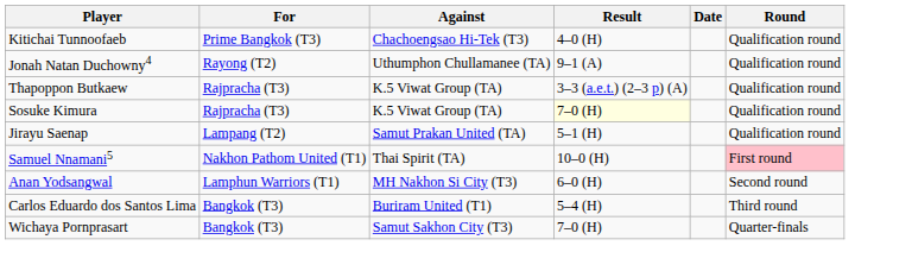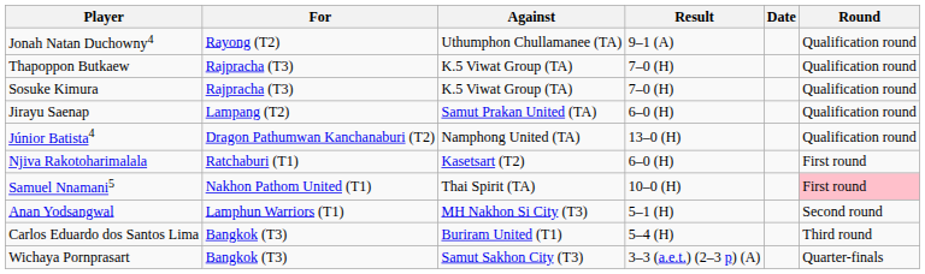 <table class="wikitable sortable">
 <tr>
 <th>Player</th>
 <th>For</th>
 <th>Against</th>
 <th align=center>Result</th>
 <th>Date</th>
 <th>Round</th>
-</tr>
-<tr>
-<td> Kitichai Tunnoofaeb</td>
-<td><a href='#'>Prime Bangkok</a> (T3)</td>
-<td><a href='#'>Chachoengsao Hi-Tek</a> (T3)</td>
-<td>4–0 (H)</td>
-<td></td>
-<td>Qualification round</td>
 </tr>
 <tr>
 <td> Jonah Natan Duchowny<sup>4</sup></td>
 <td><a href='#'>Rayong</a> (T2)</td>
 <td>Uthumphon Chullamanee (TA)</td>
 <td>9–1 (A)</td>
 <td></td>
 <td>Qualification round</td>
 </tr>
 <tr>
 <td> Thapoppon Butkaew</td>
 <td><a href='#'>Rajpracha</a> (T3)</td>
 <td>K.5 Viwat Group (TA)</td>
-<td>3–3 (<a href='#'>a.e.t.</a>) (2–3 <a href='#'>p</a>) (A)</td>
+<td>7–0 (H)</td>
 <td></td>
 <td>Qualification round</td>
 </tr>
 <tr>
 <td> Sosuke Kimura</td>
 <td><a href='#'>Rajpracha</a> (T3)</td>
 <td>K.5 Viwat Group (TA)</td>
-<td style="background: lightyellow;">7–0 (H)</td>
+<td>7–0 (H)</td>
 <td></td>
 <td>Qualification round</td>
 </tr>
 <tr>
 <td> Jirayu Saenap</td>
 <td><a href='#'>Lampang</a> (T2)</td>
 <td><a href='#'>Samut Prakan United</a> (TA)</td>
-<td>5–1 (H)</td>
+<td>6–0 (H)</td>
 <td></td>
 <td>Qualification round</td>
+</tr>
+<tr>
+<td> <a href='#'>Júnior Batista</a><sup>4</sup></td>
+<td><a href='#'>Dragon Pathumwan Kanchanaburi</a> (T2)</td>
+<td>Namphong United (TA)</td>
+<td>13–0 (H)</td>
+<td></td>
+<td>Qualification round</td>
+</tr>
+<tr>
+<td> <a href='#'>Njiva Rakotoharimalala</a></td>
+<td><a href='#'>Ratchaburi</a> (T1)</td>
+<td><a href='#'>Kasetsart</a> (T2)</td>
+<td>6–0 (H)</td>
+<td></td>
+<td>First round</td>
 </tr>
 <tr>
 <td> <a href='#'>Samuel Nnamani</a><sup>5</sup></td>
 <td><a href='#'>Nakhon Pathom United</a> (T1)</td>
 <td>Thai Spirit (TA)</td>
 <td>10–0 (H)</td>
 <td></td>
 <td style="background: pink;">First round</td>
 </tr>
 <tr>
 <td> <a href='#'>Anan Yodsangwal</a></td>
 <td><a href='#'>Lamphun Warriors</a> (T1)</td>
 <td><a href='#'>MH Nakhon Si City</a> (T3)</td>
-<td>6–0 (H)</td>
+<td>5–1 (H)</td>
 <td></td>
 <td>Second round</td>
 </tr>
 <tr>
 <td> Carlos Eduardo dos Santos Lima</td>
 <td><a href='#'>Bangkok</a> (T3)</td>
 <td><a href='#'>Buriram United</a> (T1)</td>
 <td>5–4 (H)</td>
 <td></td>
 <td>Third round</td>
 </tr>
 <tr>
 <td> Wichaya Pornprasart</td>
 <td><a href='#'>Bangkok</a> (T3)</td>
 <td><a href='#'>Samut Sakhon City</a> (T3)</td>
-<td>7–0 (H)</td>
+<td>3–3 (<a href='#'>a.e.t.</a>) (2–3 <a href='#'>p</a>) (A)</td>
 <td></td>
 <td>Quarter-finals</td>
 </tr>
 </table>
